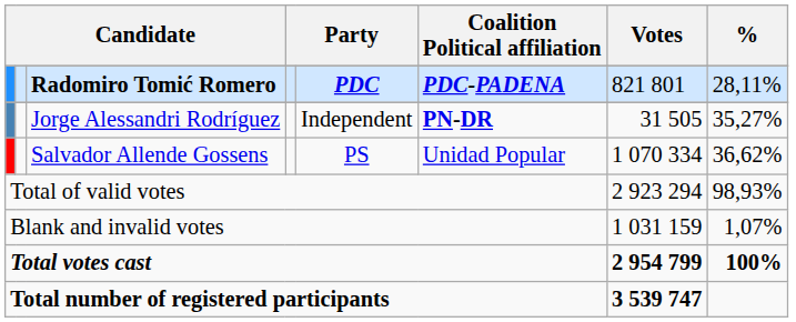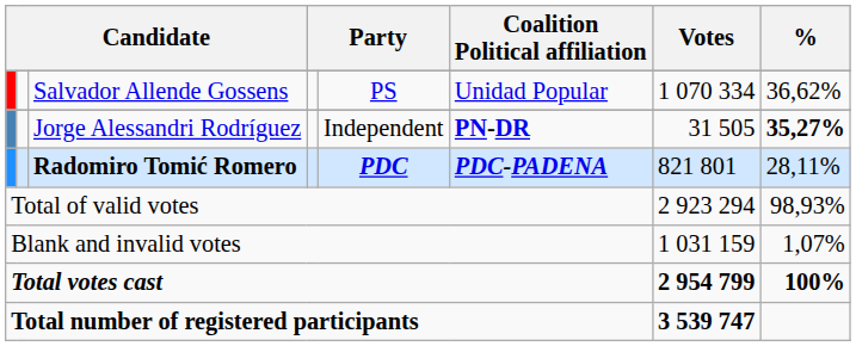 <table class="wikitable">
 <tr align=center style="background:#ccc">
 <th colspan=3>Candidate</th>
 <th colspan=2>Party</th>
 <th>Coalition<br>Political affiliation</th>
 <th>Votes</th>
 <th>%</th>
 </tr>
 <tr>
 </tr>
-<tr align=left bgcolor=#D0E7FF>
-<td bgcolor=dodgerblue></td>
+<tr>
+<td bgcolor=red></td>
 <td></td>
-<td><strong>Radomiro Tomić Romero</strong></td>
+<td><a href='#'>Salvador Allende Gossens</a></td>
 <td></td>
-<td style="text-align: center;"><strong><em><a href='#'>PDC</a></em></strong></td>
-<td><strong><em><a href='#'>PDC</a>-<a href='#'>PADENA</a></em></strong></td>
-<td align=centre>821 801</td>
-<td>28,11%</td>
+<td style="text-align: center;"><a href='#'>PS</a></td>
+<td><a href='#'>Unidad Popular</a></td>
+<td align="centre">1 070 334</td>
+<td>36,62%</td>
 </tr>
 <tr>
 </tr>
 <tr>
 <td bgcolor=steelblue></td>
 <td></td>
 <td><a href='#'>Jorge Alessandri Rodríguez</a></td>
 <td></td>
 <td style="text-align: center;">Independent</td>
 <td><strong><a href='#'>PN</a>-<a href='#'>DR</a></strong></td>
 <td align=right>31 505</td>
-<td>35,27%</td>
+<td><strong>35,27%</strong></td>
 </tr>
-<tr>
-<td bgcolor=red></td>
+<tr align=left bgcolor=#D0E7FF>
+<td bgcolor=dodgerblue></td>
 <td></td>
-<td><a href='#'>Salvador Allende Gossens</a></td>
+<td><strong>Radomiro Tomić Romero</strong></td>
 <td></td>
-<td style="text-align: center;"><a href='#'>PS</a></td>
-<td><a href='#'>Unidad Popular</a></td>
-<td align="centre">1 070 334</td>
-<td>36,62%</td>
+<td style="text-align: center;"><strong><em><a href='#'>PDC</a></em></strong></td>
+<td><strong><em><a href='#'>PDC</a>-<a href='#'>PADENA</a></em></strong></td>
+<td align=centre>821 801</td>
+<td>28,11%</td>
 </tr>
 <tr>
 <td colspan=6>Total of valid votes</td>
 <td align=right>2 923 294</td>
 <td align=right>98,93%</td>
 </tr>
 <tr>
 <td colspan=6>Blank and invalid votes</td>
 <td align="centre">1 031 159</td>
 <td align=right>1,07%</td>
 </tr>
 <tr>
 <td colspan=6><strong><em>Total votes cast</em></strong></td>
 <td align=right><strong>2 954 799</strong></td>
 <td align=right><strong>100%</strong></td>
 </tr>
 <tr>
 <td colspan=6><strong>Total number of registered participants</strong></td>
 <td align=right><strong>3 539 747</strong></td>
 <td align=right></td>
 </tr>
 </table>
